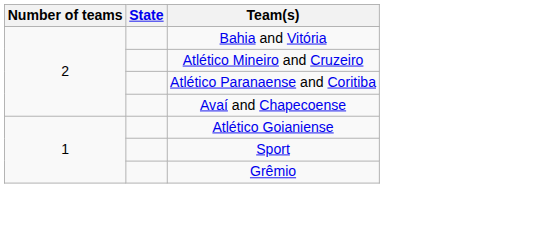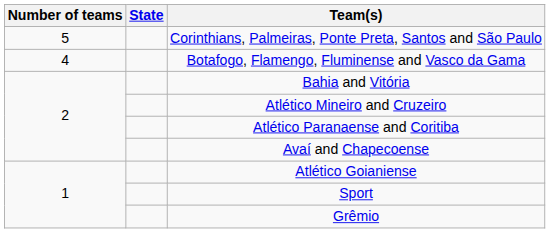 <table class="wikitable" style="text-align:center">
 <tr>
 <th>Number of teams</th>
 <th><a href='#'>State</a></th>
 <th>Team(s)</th>
+</tr>
+<tr>
+<td>5</td>
+<td align=left></td>
+<td><a href='#'>Corinthians</a>, <a href='#'>Palmeiras</a>, <a href='#'>Ponte Preta</a>, <a href='#'>Santos</a> and <a href='#'>São Paulo</a></td>
+</tr>
+<tr>
+<td>4</td>
+<td align=left></td>
+<td><a href='#'>Botafogo</a>, <a href='#'>Flamengo</a>, <a href='#'>Fluminense</a> and <a href='#'>Vasco da Gama</a></td>
 </tr>
 <tr>
 <td rowspan=4>2</td>
 <td align=left></td>
 <td><a href='#'>Bahia</a> and <a href='#'>Vitória</a></td>
 </tr>
 <tr>
 <td align=left></td>
 <td><a href='#'>Atlético Mineiro</a> and <a href='#'>Cruzeiro</a></td>
 </tr>
 <tr>
 <td align=left></td>
 <td><a href='#'>Atlético Paranaense</a> and <a href='#'>Coritiba</a></td>
 </tr>
 <tr>
 <td align=left></td>
 <td><a href='#'>Avaí</a> and <a href='#'>Chapecoense</a></td>
 </tr>
 <tr>
 <td rowspan=3>1</td>
 <td align=left></td>
 <td><a href='#'>Atlético Goianiense</a></td>
 </tr>
 <tr>
 <td align=left></td>
 <td><a href='#'>Sport</a></td>
 </tr>
 <tr>
 <td align=left></td>
 <td><a href='#'>Grêmio</a></td>
 </tr>
 </table>
